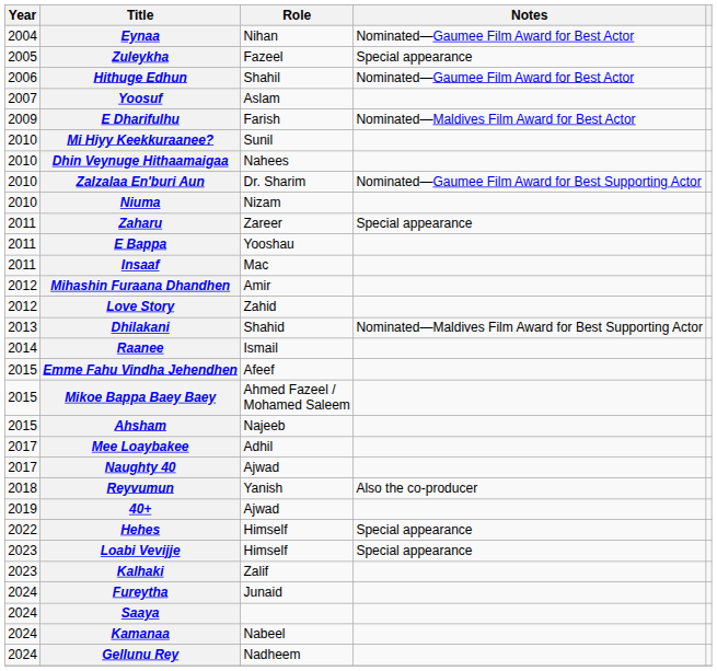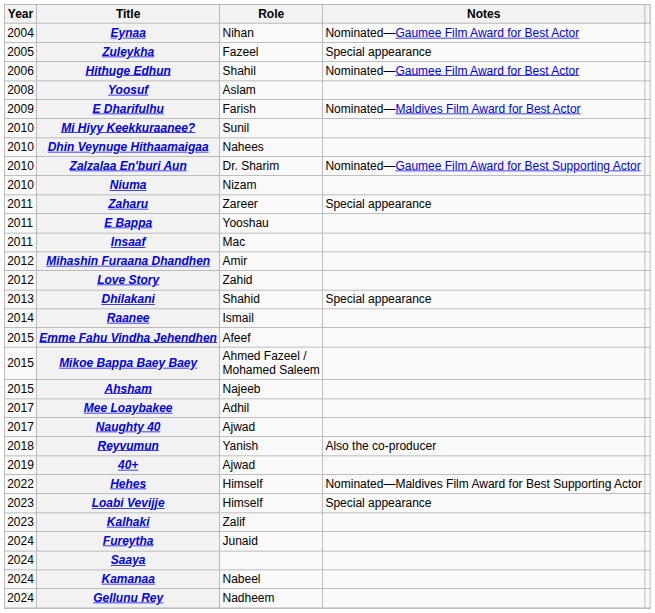 <table class="wikitable sortable plainrowheaders">
 <tr style="background:#ccc; text-align:center;">
 <th scope="col">Year</th>
 <th scope="col">Title</th>
 <th scope="col">Role</th>
 <th scope="col">Notes</th>
 <th scope="col" class="unsortable"></th>
 </tr>
 <tr>
 <td>2004</td>
 <th scope="row"><em><a href='#'>Eynaa</a></em></th>
 <td>Nihan</td>
 <td>Nominated—<a href='#'>Gaumee Film Award for Best Actor</a></td>
 <td style="text-align: center;"></td>
 </tr>
 <tr>
 <td>2005</td>
 <th scope="row"><em><a href='#'>Zuleykha</a></em></th>
 <td>Fazeel</td>
 <td>Special appearance</td>
 <td style="text-align: center;"></td>
 </tr>
 <tr>
 <td>2006</td>
 <th scope="row"><em><a href='#'>Hithuge Edhun</a></em></th>
 <td>Shahil</td>
 <td>Nominated—<a href='#'>Gaumee Film Award for Best Actor</a></td>
 <td style="text-align: center;"></td>
 </tr>
 <tr>
-<td>2007</td>
+<td>2008</td>
 <th scope="row"><em><a href='#'>Yoosuf</a></em></th>
 <td>Aslam</td>
 <td></td>
 <td style="text-align: center;"></td>
 </tr>
 <tr>
 <td>2009</td>
 <th scope="row"><em><a href='#'>E Dharifulhu</a></em></th>
 <td>Farish</td>
 <td>Nominated—<a href='#'>Maldives Film Award for Best Actor</a></td>
 <td style="text-align: center;"></td>
 </tr>
 <tr>
 <td>2010</td>
 <th scope="row"><em><a href='#'>Mi Hiyy Keekkuraanee?</a></em></th>
 <td>Sunil</td>
 <td></td>
 <td style="text-align: center;"></td>
 </tr>
 <tr>
 <td>2010</td>
 <th scope="row"><em><a href='#'>Dhin Veynuge Hithaamaigaa</a></em></th>
 <td>Nahees</td>
 <td></td>
 <td style="text-align: center;"></td>
 </tr>
 <tr>
 <td>2010</td>
 <th scope="row"><em><a href='#'>Zalzalaa En'buri Aun</a></em></th>
 <td>Dr. Sharim</td>
 <td>Nominated—<a href='#'>Gaumee Film Award for Best Supporting Actor</a></td>
 <td style="text-align: center;"></td>
 </tr>
 <tr>
 <td>2010</td>
 <th scope="row"><em><a href='#'>Niuma</a></em></th>
 <td>Nizam</td>
 <td></td>
 <td style="text-align: center;"></td>
 </tr>
 <tr>
 <td>2011</td>
 <th scope="row"><em><a href='#'>Zaharu</a></em></th>
 <td>Zareer</td>
 <td>Special appearance</td>
 <td style="text-align: center;"></td>
 </tr>
 <tr>
 <td>2011</td>
 <th scope="row"><em><a href='#'>E Bappa</a></em></th>
 <td>Yooshau</td>
 <td></td>
 <td style="text-align: center;"></td>
 </tr>
 <tr>
 <td>2011</td>
 <th scope="row"><em><a href='#'>Insaaf</a></em></th>
 <td>Mac</td>
 <td></td>
 <td style="text-align: center;"></td>
 </tr>
 <tr>
 <td>2012</td>
 <th scope="row"><em><a href='#'>Mihashin Furaana Dhandhen</a></em></th>
 <td>Amir</td>
 <td></td>
 <td style="text-align: center;"></td>
 </tr>
 <tr>
 <td>2012</td>
 <th scope="row"><em><a href='#'>Love Story</a></em></th>
 <td>Zahid</td>
 <td></td>
 <td style="text-align: center;"></td>
 </tr>
 <tr>
 <td>2013</td>
 <th scope="row"><em><a href='#'>Dhilakani</a></em></th>
 <td>Shahid</td>
-<td>Nominated—Maldives Film Award for Best Supporting Actor</td>
+<td>Special appearance</td>
 <td style="text-align: center;"></td>
 </tr>
 <tr>
 <td>2014</td>
 <th scope="row"><em><a href='#'>Raanee</a></em></th>
 <td>Ismail</td>
 <td></td>
 <td style="text-align: center;"></td>
 </tr>
 <tr>
 <td>2015</td>
 <th scope="row"><em><a href='#'>Emme Fahu Vindha Jehendhen</a></em></th>
 <td>Afeef</td>
 <td></td>
 <td style="text-align: center;"></td>
 </tr>
 <tr>
 <td>2015</td>
 <th scope="row"><em><a href='#'>Mikoe Bappa Baey Baey</a></em></th>
 <td>Ahmed Fazeel /<br>Mohamed Saleem</td>
 <td></td>
 <td style="text-align: center;"></td>
 </tr>
 <tr>
 <td>2015</td>
 <th scope="row"><em><a href='#'>Ahsham</a></em></th>
 <td>Najeeb</td>
 <td></td>
 <td style="text-align: center;"></td>
 </tr>
 <tr>
 <td>2017</td>
 <th scope="row"><em><a href='#'>Mee Loaybakee</a></em></th>
 <td>Adhil</td>
 <td></td>
 <td style="text-align: center;"></td>
 </tr>
 <tr>
 <td>2017</td>
 <th scope="row"><em><a href='#'>Naughty 40</a></em></th>
 <td>Ajwad</td>
 <td></td>
 <td style="text-align: center;"></td>
 </tr>
 <tr>
 <td>2018</td>
 <th scope="row"><em><a href='#'>Reyvumun</a></em></th>
 <td>Yanish</td>
 <td>Also the co-producer</td>
 <td style="text-align: center;"></td>
 </tr>
 <tr>
 <td>2019</td>
 <th scope="row"><em><a href='#'>40+</a></em></th>
 <td>Ajwad</td>
 <td></td>
 <td style="text-align: center;"></td>
 </tr>
 <tr>
 <td>2022</td>
 <th scope="row"><em><a href='#'>Hehes</a></em></th>
 <td>Himself</td>
-<td>Special appearance</td>
+<td>Nominated—Maldives Film Award for Best Supporting Actor</td>
 <td style="text-align:center;"></td>
 </tr>
 <tr>
 <td>2023</td>
 <th scope="row"><em><a href='#'>Loabi Vevijje</a></em></th>
 <td>Himself</td>
 <td>Special appearance</td>
 <td style="text-align:center;"></td>
 </tr>
 <tr>
 <td>2023</td>
 <th scope="row"><em><a href='#'>Kalhaki</a></em></th>
 <td>Zalif</td>
 <td></td>
 <td style="text-align: center;"></td>
 </tr>
 <tr>
 <td>2024</td>
 <th scope="row"><em><a href='#'>Fureytha</a></em></th>
 <td>Junaid</td>
 <td></td>
 <td style="text-align:center;"></td>
 </tr>
 <tr>
 <td>2024</td>
 <th scope="row"><em><a href='#'>Saaya</a></em></th>
 <td></td>
 <td></td>
 <td style="text-align: center;"></td>
 </tr>
 <tr>
 <td>2024</td>
 <th scope="row"><em><a href='#'>Kamanaa</a></em></th>
 <td>Nabeel</td>
 <td></td>
 <td style="text-align: center;"></td>
 </tr>
 <tr>
 <td>2024</td>
 <th scope="row"><em><a href='#'>Gellunu Rey</a></em></th>
 <td>Nadheem</td>
 <td></td>
 <td style="text-align: center;"></td>
 </tr>
 <tr>
 </tr>
 </table>
